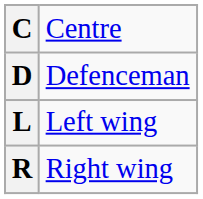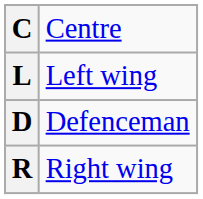 <table class="wikitable" style="font-size:90%;">
 <tr>
 <th>C</th>
 <td><a href='#'>Centre</a></td>
 </tr>
 <tr>
+<th>L</th>
+<td><a href='#'>Left wing</a></td>
+</tr>
+<tr>
 <th>D</th>
 <td><a href='#'>Defenceman</a></td>
-</tr>
-<tr>
-<th>L</th>
-<td><a href='#'>Left wing</a></td>
 </tr>
 <tr>
 <th>R</th>
 <td><a href='#'>Right wing</a></td>
 </tr>
 </table>
